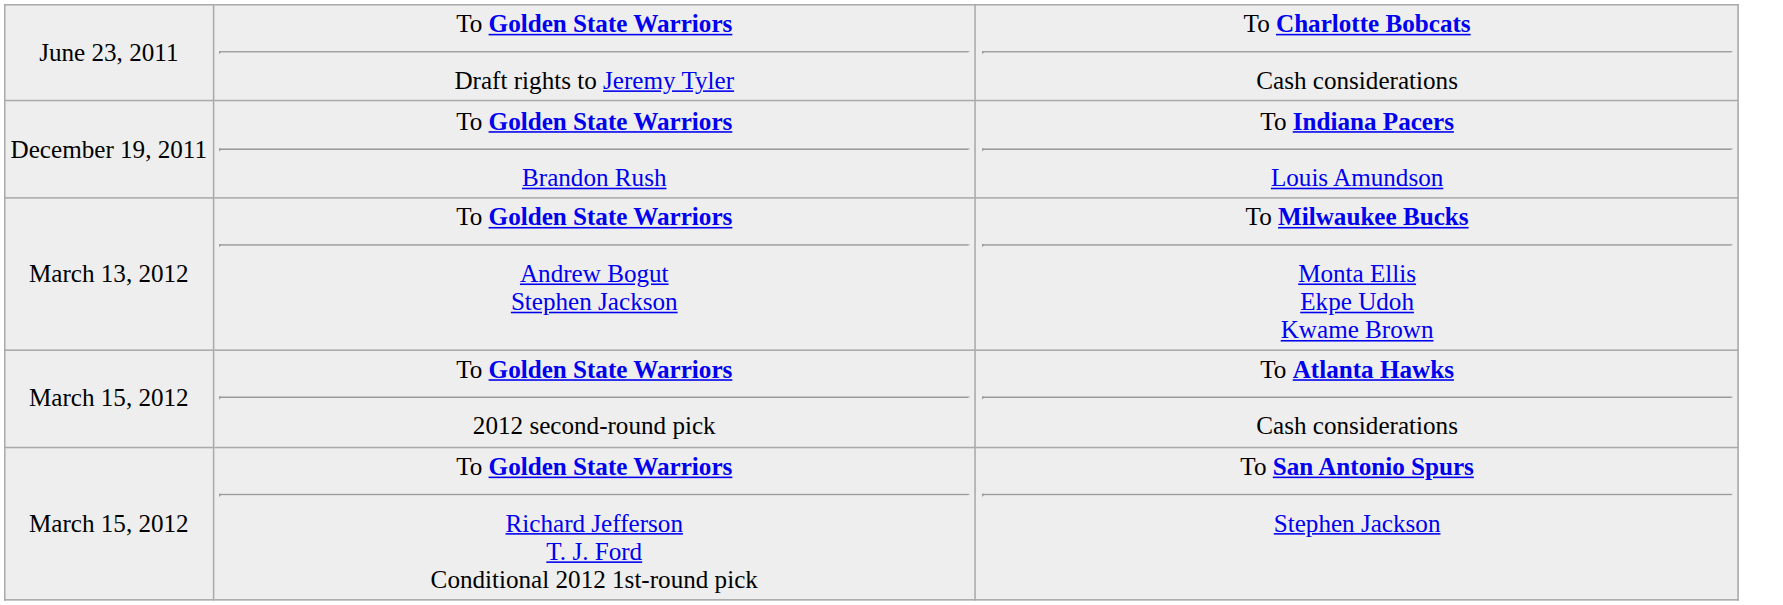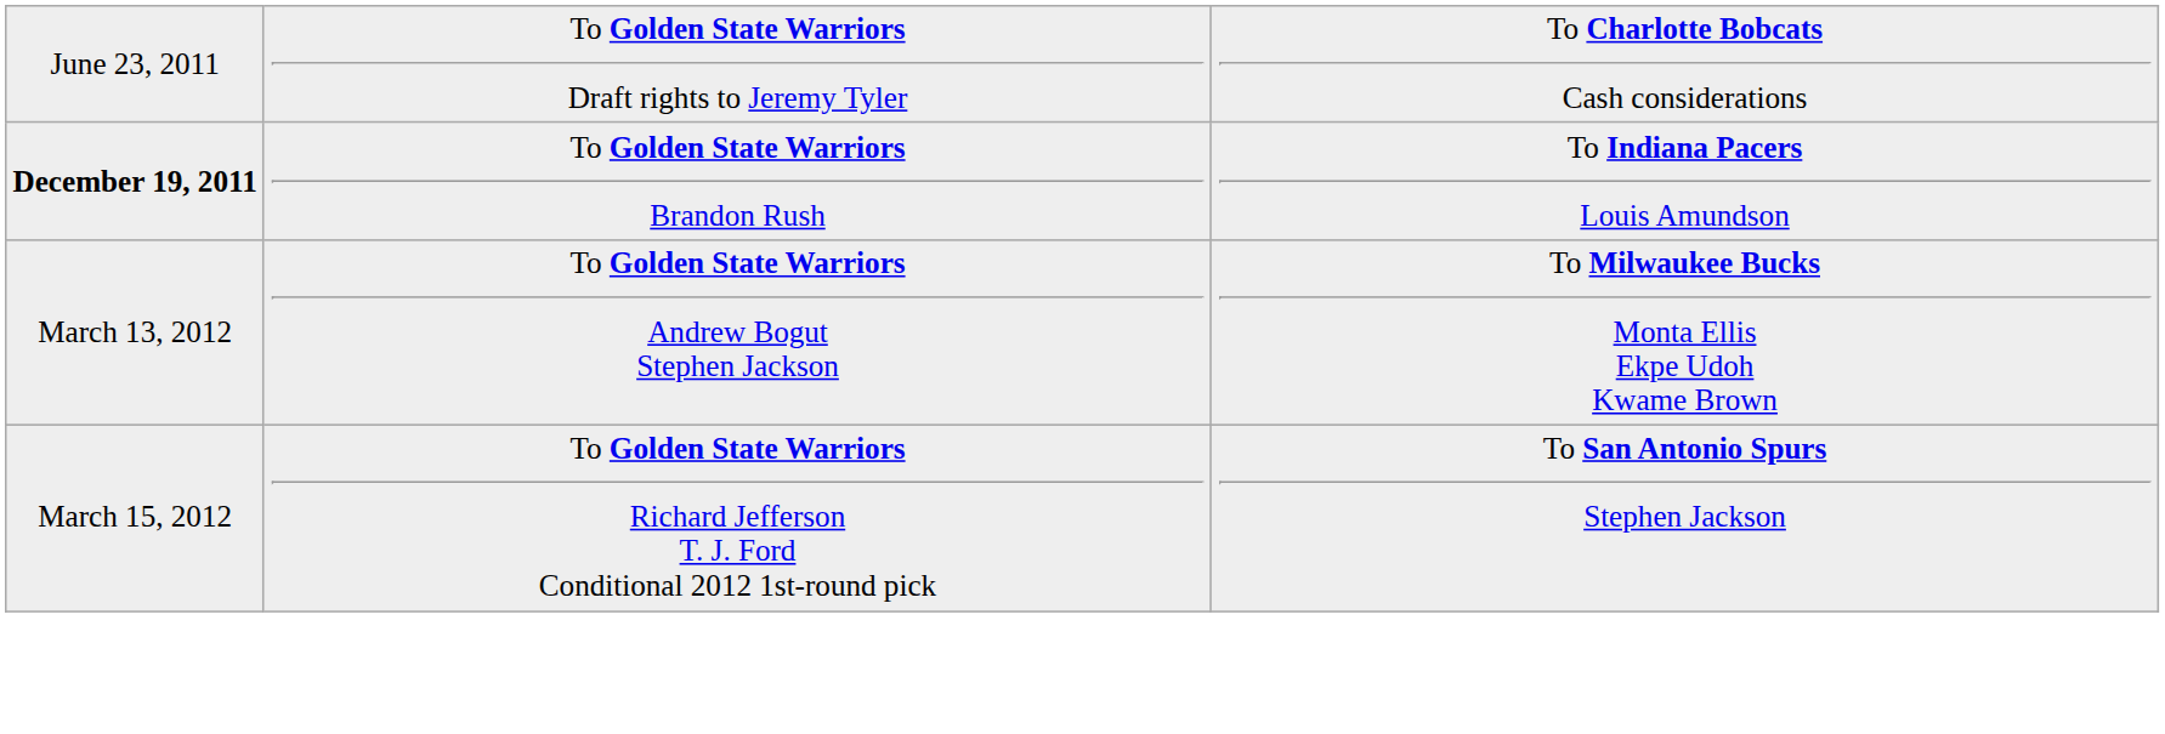 <table class="wikitable sortable sortable" style="text-align: center">
 <tr style="background:#eee;">
 <td style="width:12%">June 23, 2011</td>
 <td style="width:44%; vertical-align:top;">To <strong><a href='#'>Golden State Warriors</a></strong><hr>Draft rights to <a href='#'>Jeremy Tyler</a></td>
 <td style="width:44%; vertical-align:top;">To <strong><a href='#'>Charlotte Bobcats</a></strong><hr>Cash considerations</td>
 </tr>
 <tr style="background:#eee;">
-<td style="width:12%">December 19, 2011</td>
+<td style="width:12%"><strong>December 19, 2011</strong></td>
 <td style="width:44%; vertical-align:top;">To <strong><a href='#'>Golden State Warriors</a></strong><hr><a href='#'>Brandon Rush</a></td>
 <td style="width:44%; vertical-align:top;">To <strong><a href='#'>Indiana Pacers</a></strong><hr><a href='#'>Louis Amundson</a></td>
 </tr>
 <tr style="background:#eee;">
 <td style="width:12%">March 13, 2012</td>
 <td style="width:44%; vertical-align:top;">To <strong><a href='#'>Golden State Warriors</a></strong><hr><a href='#'>Andrew Bogut</a><br><a href='#'>Stephen Jackson</a></td>
 <td style="width:44%; vertical-align:top;">To <strong><a href='#'>Milwaukee Bucks</a></strong><hr><a href='#'>Monta Ellis</a><br><a href='#'>Ekpe Udoh</a><br><a href='#'>Kwame Brown</a></td>
 </tr>
 <tr style="background:#eee;">
 <td style="width:12%">March 15, 2012</td>
-<td style="width:44%; vertical-align:top;">To <strong><a href='#'>Golden State Warriors</a></strong><hr>2012 second-round pick</td>
-<td style="width:44%; vertical-align:top;">To <strong><a href='#'>Atlanta Hawks</a></strong><hr>Cash considerations</td>
-</tr>
-<tr style="background:#eee;">
-<td style="width:12%">March 15, 2012</td>
 <td style="width:44%; vertical-align:top;">To <strong><a href='#'>Golden State Warriors</a></strong><hr><a href='#'>Richard Jefferson</a><br><a href='#'>T. J. Ford</a><br>Conditional 2012 1st-round pick</td>
 <td style="width:44%; vertical-align:top;">To <strong><a href='#'>San Antonio Spurs</a></strong><hr><a href='#'>Stephen Jackson</a></td>
 </tr>
 </table>
